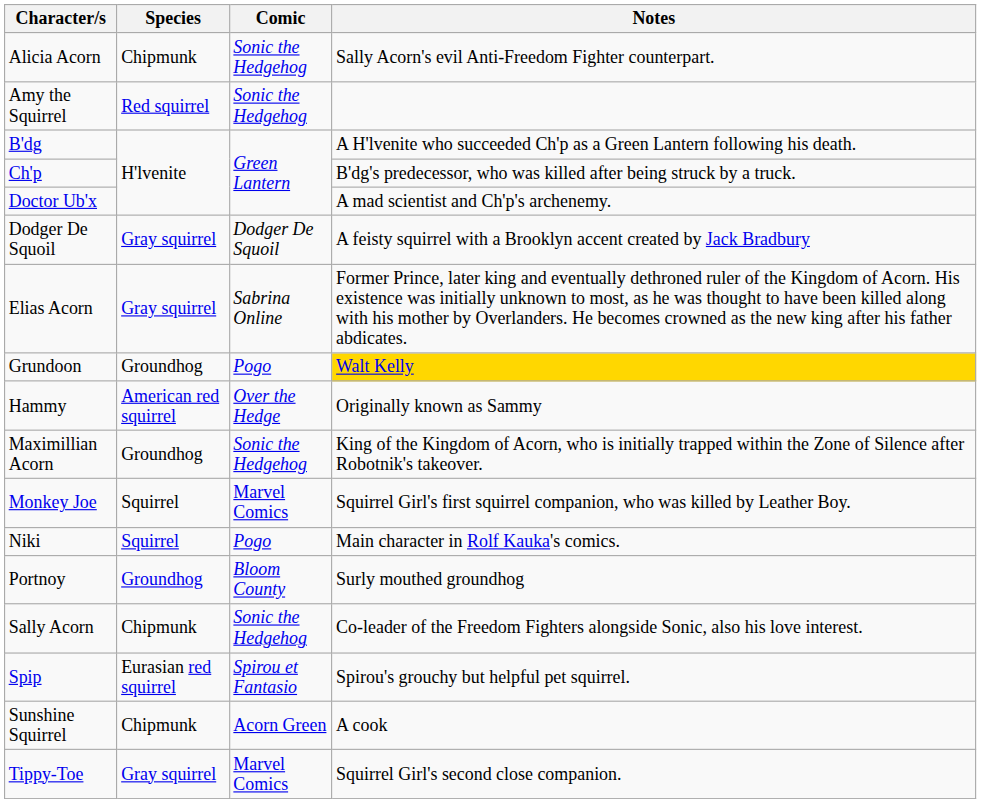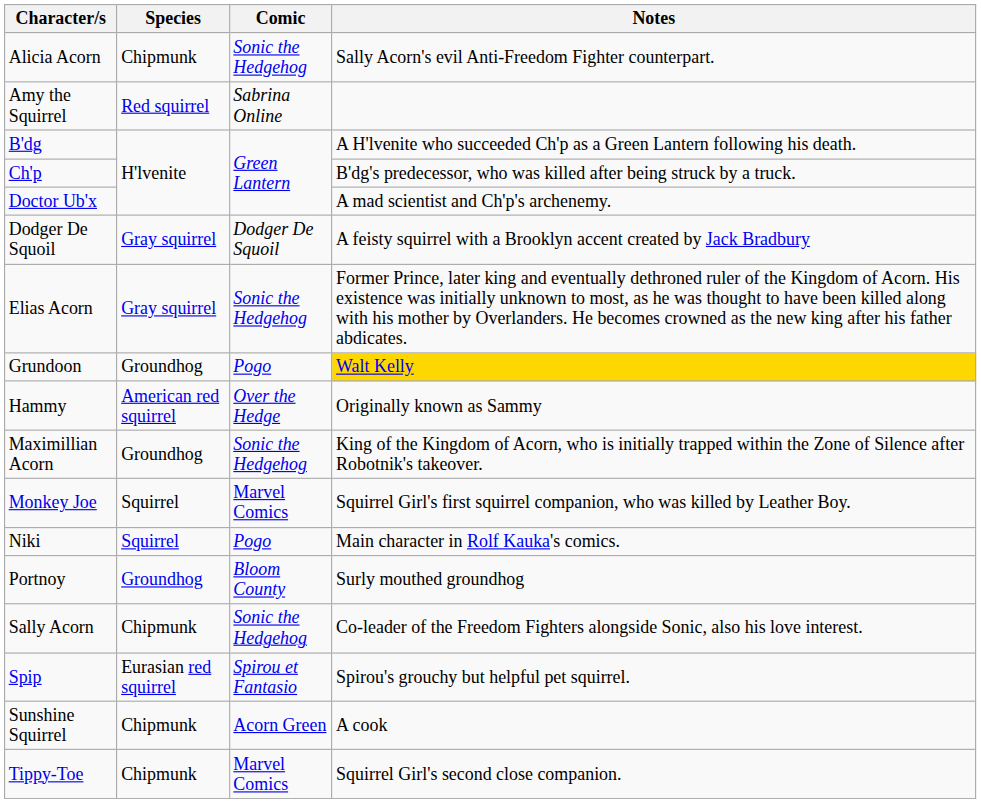 <table class="wikitable sortable">
 <tr>
 <th>Character/s</th>
 <th>Species</th>
 <th>Comic</th>
 <th>Notes</th>
 </tr>
 <tr>
 <td>Alicia Acorn</td>
 <td>Chipmunk</td>
 <td><em><a href='#'>Sonic the Hedgehog</a></em></td>
 <td>Sally Acorn's evil Anti-Freedom Fighter counterpart.</td>
 </tr>
 <tr>
 <td>Amy the Squirrel</td>
 <td><a href='#'>Red squirrel</a></td>
-<td><em><a href='#'>Sonic the Hedgehog</a></em></td>
+<td><em>Sabrina Online</em></td>
 <td></td>
 </tr>
 <tr>
 <td><a href='#'>B'dg</a></td>
 <td rowspan="3">H'lvenite</td>
 <td rowspan="3"><em><a href='#'>Green Lantern</a></em></td>
 <td>A H'lvenite who succeeded Ch'p as a Green Lantern following his death.</td>
 </tr>
 <tr>
 <td><a href='#'>Ch'p</a></td>
 <td>B'dg's predecessor, who was killed after being struck by a truck.</td>
 </tr>
 <tr>
 <td><a href='#'>Doctor Ub'x</a></td>
 <td>A mad scientist and Ch'p's archenemy.</td>
 </tr>
 <tr>
 <td>Dodger De Squoil</td>
 <td><a href='#'>Gray squirrel</a></td>
 <td><em>Dodger De Squoil</em></td>
 <td>A feisty squirrel with a Brooklyn accent created by <a href='#'>Jack Bradbury</a></td>
 </tr>
 <tr>
 <td>Elias Acorn</td>
 <td><a href='#'>Gray squirrel</a></td>
-<td><em>Sabrina Online</em></td>
+<td><em><a href='#'>Sonic the Hedgehog</a></em></td>
 <td>Former Prince, later king and eventually dethroned ruler of the Kingdom of Acorn. His existence was initially unknown to most, as he was thought to have been killed along with his mother by Overlanders. He becomes crowned as the new king after his father abdicates.</td>
 </tr>
 <tr>
 <td>Grundoon</td>
 <td>Groundhog</td>
 <td><em><a href='#'>Pogo</a></em></td>
 <td style="background: gold;"><a href='#'>Walt Kelly</a></td>
 </tr>
 <tr>
 <td>Hammy</td>
 <td><a href='#'>American red squirrel</a></td>
 <td><em><a href='#'>Over the Hedge</a></em></td>
 <td>Originally known as Sammy</td>
 </tr>
 <tr>
 <td>Maximillian Acorn</td>
 <td>Groundhog</td>
 <td><em><a href='#'>Sonic the Hedgehog</a></em></td>
 <td>King of the Kingdom of Acorn, who is initially trapped within the Zone of Silence after Robotnik's takeover.</td>
 </tr>
 <tr>
 <td><a href='#'>Monkey Joe</a></td>
 <td>Squirrel</td>
 <td><a href='#'>Marvel Comics</a></td>
 <td>Squirrel Girl's first squirrel companion, who was killed by Leather Boy.</td>
 </tr>
 <tr>
 <td>Niki</td>
 <td><a href='#'>Squirrel</a></td>
 <td><em><a href='#'>Pogo</a></em></td>
 <td>Main character in <a href='#'>Rolf Kauka</a>'s comics.</td>
 </tr>
 <tr>
 <td>Portnoy</td>
 <td><a href='#'>Groundhog</a></td>
 <td><em><a href='#'>Bloom County</a></em></td>
 <td>Surly mouthed groundhog</td>
 </tr>
 <tr>
 <td>Sally Acorn</td>
 <td>Chipmunk</td>
 <td><em><a href='#'>Sonic the Hedgehog</a></em></td>
 <td>Co-leader of the Freedom Fighters alongside Sonic, also his love interest.</td>
 </tr>
 <tr>
 <td><a href='#'>Spip</a></td>
 <td>Eurasian <a href='#'>red squirrel</a></td>
 <td><em><a href='#'>Spirou et Fantasio</a></em></td>
 <td>Spirou's grouchy but helpful pet squirrel.</td>
 </tr>
 <tr>
 <td>Sunshine Squirrel</td>
 <td>Chipmunk</td>
 <td><a href='#'>Acorn Green</a></td>
 <td>A cook</td>
 </tr>
 <tr>
 <td><a href='#'>Tippy-Toe</a></td>
-<td><a href='#'>Gray squirrel</a></td>
+<td>Chipmunk</td>
 <td><a href='#'>Marvel Comics</a></td>
 <td>Squirrel Girl's second close companion.</td>
 </tr>
 </table>
